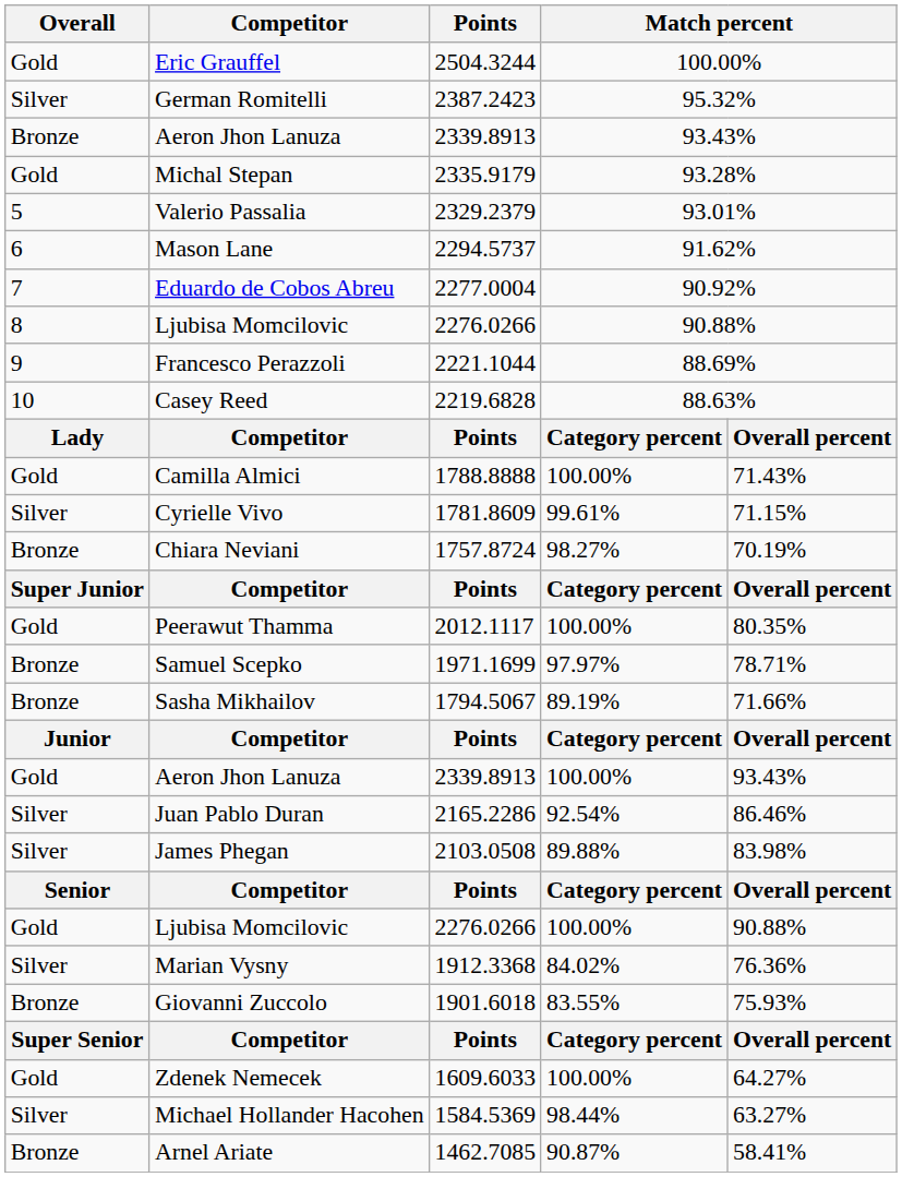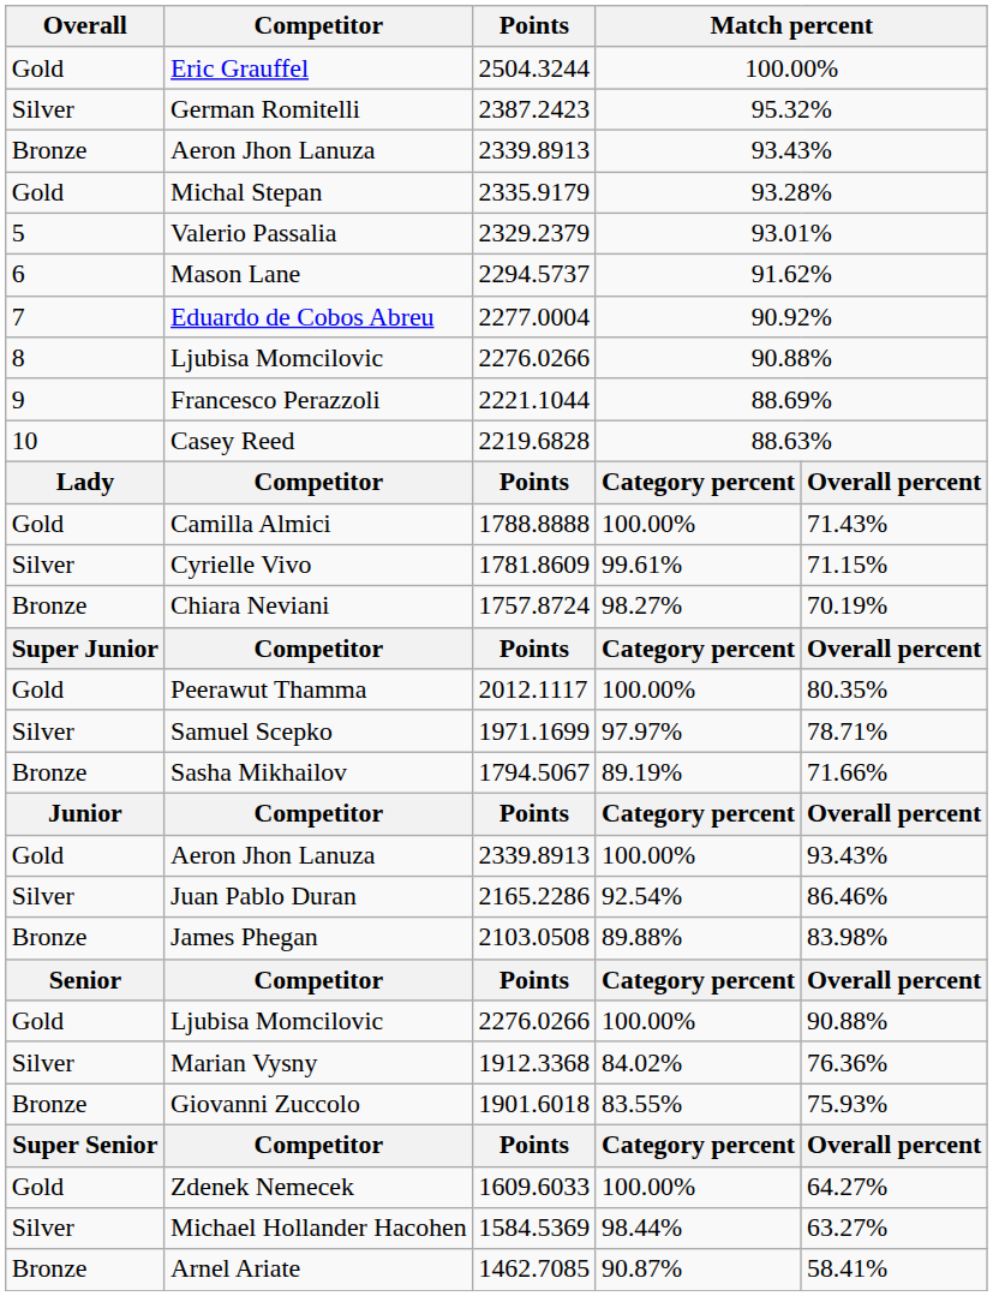 <table class="wikitable sortable" style="text-align: left;">
 <tr>
 <th>Overall</th>
 <th>Competitor</th>
 <th>Points</th>
 <th colspan="2">Match percent</th>
 </tr>
 <tr>
 <td> Gold</td>
 <td> <a href='#'>Eric Grauffel</a></td>
 <td>2504.3244</td>
 <td colspan="2" style="text-align: center;">100.00%</td>
 </tr>
 <tr>
 <td> Silver</td>
 <td> German Romitelli</td>
 <td>2387.2423</td>
 <td colspan="2" style="text-align: center;">95.32%</td>
 </tr>
 <tr>
 <td> Bronze</td>
 <td> Aeron Jhon Lanuza</td>
 <td>2339.8913</td>
 <td colspan="2" style="text-align: center;">93.43%</td>
 </tr>
 <tr>
 <td> Gold</td>
 <td> Michal Stepan</td>
 <td>2335.9179</td>
 <td colspan="2" style="text-align: center;">93.28%</td>
 </tr>
 <tr>
 <td>5</td>
 <td> Valerio Passalia</td>
 <td>2329.2379</td>
 <td colspan="2" style="text-align: center;">93.01%</td>
 </tr>
 <tr>
 <td>6</td>
 <td> Mason Lane</td>
 <td>2294.5737</td>
 <td colspan="2" style="text-align: center;">91.62%</td>
 </tr>
 <tr>
 <td>7</td>
 <td> <a href='#'>Eduardo de Cobos Abreu</a></td>
 <td>2277.0004</td>
 <td colspan="2" style="text-align: center;">90.92%</td>
 </tr>
 <tr>
 <td>8</td>
 <td> Ljubisa Momcilovic</td>
 <td>2276.0266</td>
 <td colspan="2" style="text-align: center;">90.88%</td>
 </tr>
 <tr>
 <td>9</td>
 <td> Francesco Perazzoli</td>
 <td>2221.1044</td>
 <td colspan="2" style="text-align: center;">88.69%</td>
 </tr>
 <tr>
 <td>10</td>
 <td> Casey Reed</td>
 <td>2219.6828</td>
 <td colspan="2" style="text-align: center;">88.63%</td>
 </tr>
 <tr>
 <th>Lady</th>
 <th>Competitor</th>
 <th>Points</th>
 <th>Category percent</th>
 <th>Overall percent</th>
 </tr>
 <tr>
 <td> Gold</td>
 <td> Camilla Almici</td>
 <td>1788.8888</td>
 <td>100.00%</td>
 <td>71.43%</td>
 </tr>
 <tr>
 <td> Silver</td>
 <td> Cyrielle Vivo</td>
 <td>1781.8609</td>
 <td>99.61%</td>
 <td>71.15%</td>
 </tr>
 <tr>
 <td> Bronze</td>
 <td> Chiara Neviani</td>
 <td>1757.8724</td>
 <td>98.27%</td>
 <td>70.19%</td>
 </tr>
 <tr>
 <th>Super Junior</th>
 <th>Competitor</th>
 <th>Points</th>
 <th>Category percent</th>
 <th>Overall percent</th>
 </tr>
 <tr>
 <td> Gold</td>
 <td> Peerawut Thamma</td>
 <td>2012.1117</td>
 <td>100.00%</td>
 <td>80.35%</td>
 </tr>
 <tr>
-<td> Bronze</td>
+<td> Silver</td>
 <td> Samuel Scepko</td>
 <td>1971.1699</td>
 <td>97.97%</td>
 <td>78.71%</td>
 </tr>
 <tr>
 <td> Bronze</td>
 <td> Sasha Mikhailov</td>
 <td>1794.5067</td>
 <td>89.19%</td>
 <td>71.66%</td>
 </tr>
 <tr>
 <th>Junior</th>
 <th>Competitor</th>
 <th>Points</th>
 <th>Category percent</th>
 <th>Overall percent</th>
 </tr>
 <tr>
 <td> Gold</td>
 <td> Aeron Jhon Lanuza</td>
 <td>2339.8913</td>
 <td>100.00%</td>
 <td>93.43%</td>
 </tr>
 <tr>
 <td> Silver</td>
 <td> Juan Pablo Duran</td>
 <td>2165.2286</td>
 <td>92.54%</td>
 <td>86.46%</td>
 </tr>
 <tr>
-<td> Silver</td>
+<td> Bronze</td>
 <td> James Phegan</td>
 <td>2103.0508</td>
 <td>89.88%</td>
 <td>83.98%</td>
 </tr>
 <tr>
 <th>Senior</th>
 <th>Competitor</th>
 <th>Points</th>
 <th>Category percent</th>
 <th>Overall percent</th>
 </tr>
 <tr>
 <td> Gold</td>
 <td> Ljubisa Momcilovic</td>
 <td>2276.0266</td>
 <td>100.00%</td>
 <td>90.88%</td>
 </tr>
 <tr>
 <td> Silver</td>
 <td> Marian Vysny</td>
 <td>1912.3368</td>
 <td>84.02%</td>
 <td>76.36%</td>
 </tr>
 <tr>
 <td> Bronze</td>
 <td> Giovanni Zuccolo</td>
 <td>1901.6018</td>
 <td>83.55%</td>
 <td>75.93%</td>
 </tr>
 <tr>
 <th>Super Senior</th>
 <th>Competitor</th>
 <th>Points</th>
 <th>Category percent</th>
 <th>Overall percent</th>
 </tr>
 <tr>
 <td> Gold</td>
 <td> Zdenek Nemecek</td>
 <td>1609.6033</td>
 <td>100.00%</td>
 <td>64.27%</td>
 </tr>
 <tr>
 <td> Silver</td>
 <td> Michael Hollander Hacohen</td>
 <td>1584.5369</td>
 <td>98.44%</td>
 <td>63.27%</td>
 </tr>
 <tr>
 <td> Bronze</td>
 <td> Arnel Ariate</td>
 <td>1462.7085</td>
 <td>90.87%</td>
 <td>58.41%</td>
 </tr>
 <tr>
 </tr>
 </table>
